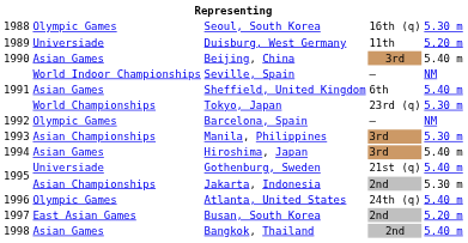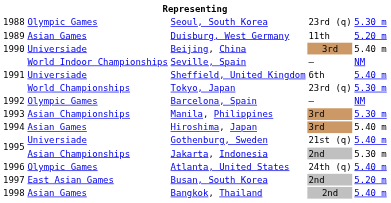 <table>
 <tr>
 <th colspan="5">Representing </th>
 </tr>
 <tr>
 <td>1988</td>
 <td><a href='#'>Olympic Games</a></td>
 <td><a href='#'>Seoul, South Korea</a></td>
-<td>16th (q)</td>
+<td>23rd (q)</td>
 <td><a href='#'>5.30 m</a></td>
 </tr>
 <tr>
 <td>1989</td>
-<td><a href='#'>Universiade</a></td>
+<td><a href='#'>Asian Games</a></td>
 <td><a href='#'>Duisburg, West Germany</a></td>
 <td>11th</td>
 <td><a href='#'>5.20 m</a></td>
 </tr>
 <tr>
 <td>1990</td>
-<td><a href='#'>Asian Games</a></td>
+<td><a href='#'>Universiade</a></td>
 <td><a href='#'>Beijing</a>, <a href='#'>China</a></td>
 <td bgcolor="cc9966" align="center">3rd</td>
 <td>5.40 m</td>
 </tr>
 <tr>
 <td rowspan=3>1991</td>
 <td><a href='#'>World Indoor Championships</a></td>
 <td><a href='#'>Seville, Spain</a></td>
 <td>–</td>
 <td><a href='#'>NM</a></td>
 </tr>
 <tr>
-<td><a href='#'>Asian Games</a></td>
+<td><a href='#'>Universiade</a></td>
 <td><a href='#'>Sheffield, United Kingdom</a></td>
 <td>6th</td>
 <td><a href='#'>5.40 m</a></td>
 </tr>
 <tr>
 <td><a href='#'>World Championships</a></td>
 <td><a href='#'>Tokyo, Japan</a></td>
 <td>23rd (q)</td>
 <td><a href='#'>5.30 m</a></td>
 </tr>
 <tr>
 <td>1992</td>
 <td><a href='#'>Olympic Games</a></td>
 <td><a href='#'>Barcelona, Spain</a></td>
 <td>–</td>
 <td><a href='#'>NM</a></td>
 </tr>
 <tr>
 <td>1993</td>
 <td><a href='#'>Asian Championships</a></td>
 <td><a href='#'>Manila</a>, <a href='#'>Philippines</a></td>
 <td bgcolor="cc9966">3rd</td>
 <td><a href='#'>5.30 m</a></td>
 </tr>
 <tr>
 <td>1994</td>
 <td><a href='#'>Asian Games</a></td>
 <td><a href='#'>Hiroshima</a>, <a href='#'>Japan</a></td>
 <td bgcolor="cc9966">3rd</td>
 <td>5.40 m</td>
 </tr>
 <tr>
 <td rowspan=2>1995</td>
 <td><a href='#'>Universiade</a></td>
 <td><a href='#'>Gothenburg, Sweden</a></td>
 <td>21st (q)</td>
 <td><a href='#'>5.40 m</a></td>
 </tr>
 <tr>
 <td><a href='#'>Asian Championships</a></td>
 <td><a href='#'>Jakarta</a>, <a href='#'>Indonesia</a></td>
 <td bgcolor="silver">2nd</td>
 <td>5.30 m</td>
 </tr>
 <tr>
 <td>1996</td>
 <td><a href='#'>Olympic Games</a></td>
 <td><a href='#'>Atlanta, United States</a></td>
 <td>24th (q)</td>
 <td><a href='#'>5.40 m</a></td>
 </tr>
 <tr>
 <td>1997</td>
 <td><a href='#'>East Asian Games</a></td>
 <td><a href='#'>Busan, South Korea</a></td>
 <td bgcolor="silver">2nd</td>
 <td><a href='#'>5.20 m</a></td>
 </tr>
 <tr>
 <td>1998</td>
 <td><a href='#'>Asian Games</a></td>
 <td><a href='#'>Bangkok</a>, <a href='#'>Thailand</a></td>
 <td bgcolor="silver" align="center">2nd</td>
 <td><a href='#'>5.40 m</a></td>
 </tr>
 </table>
